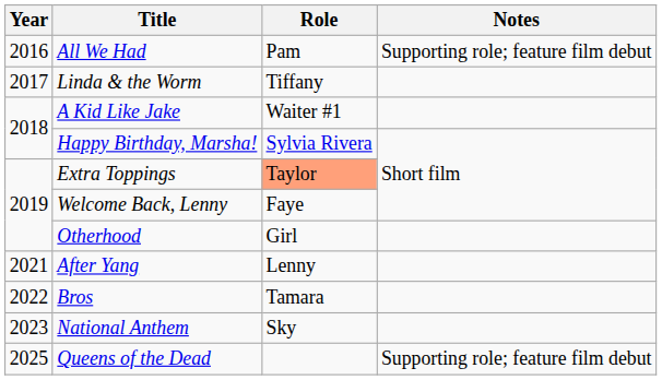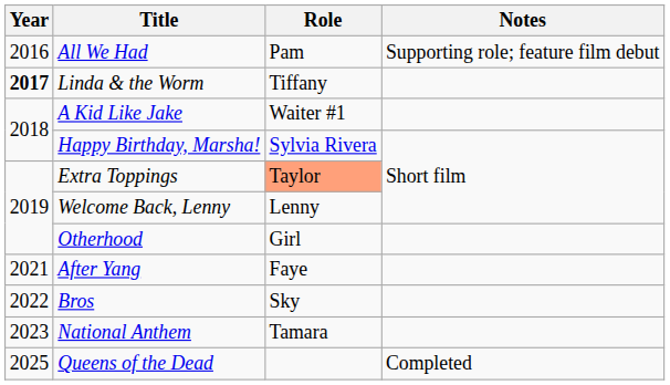 <table class="wikitable">
 <tr>
 <th>Year</th>
 <th>Title</th>
 <th>Role</th>
 <th>Notes</th>
 </tr>
 <tr>
 <td>2016</td>
 <td><em><a href='#'>All We Had</a></em></td>
 <td>Pam</td>
 <td>Supporting role; feature film debut</td>
 </tr>
 <tr>
-<td>2017</td>
+<td><strong>2017</strong></td>
 <td><em>Linda & the Worm</em></td>
 <td>Tiffany</td>
 <td></td>
 </tr>
 <tr>
 <td rowspan=2>2018</td>
 <td><em><a href='#'>A Kid Like Jake</a></em></td>
 <td>Waiter #1</td>
 <td></td>
 </tr>
 <tr>
 <td><em><a href='#'>Happy Birthday, Marsha!</a></em></td>
 <td><a href='#'>Sylvia Rivera</a></td>
 <td rowspan=3>Short film</td>
 </tr>
 <tr>
 <td rowspan=3>2019</td>
 <td><em>Extra Toppings</em></td>
 <td style="background: lightsalmon;">Taylor</td>
 </tr>
 <tr>
 <td><em>Welcome Back, Lenny</em></td>
-<td>Faye</td>
+<td>Lenny</td>
 </tr>
 <tr>
 <td><em><a href='#'>Otherhood</a></em></td>
 <td>Girl</td>
 <td></td>
 </tr>
 <tr>
 <td>2021</td>
 <td><em><a href='#'>After Yang</a></em></td>
-<td>Lenny</td>
+<td>Faye</td>
 <td></td>
 </tr>
 <tr>
 <td>2022</td>
 <td><em><a href='#'>Bros</a></em></td>
-<td>Tamara</td>
+<td>Sky</td>
 <td></td>
 </tr>
 <tr>
 <td>2023</td>
 <td><em><a href='#'>National Anthem</a></em></td>
-<td>Sky</td>
+<td>Tamara</td>
 <td></td>
 </tr>
 <tr>
 <td>2025</td>
 <td><em><a href='#'>Queens of the Dead</a></em></td>
 <td></td>
-<td>Supporting role; feature film debut</td>
+<td>Completed</td>
 </tr>
 </table>
